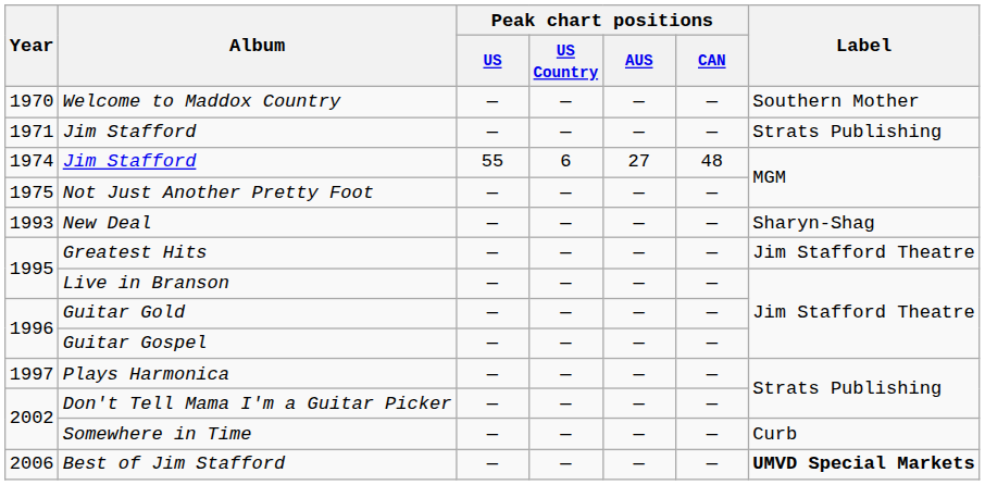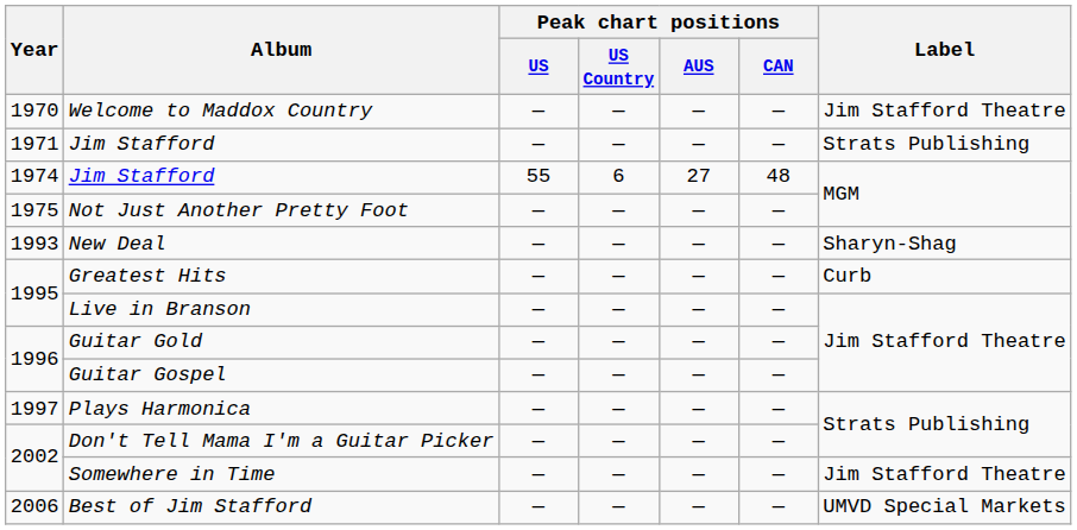 <table class="wikitable">
 <tr>
 <th rowspan="2">Year</th>
 <th rowspan="2">Album</th>
 <th colspan="4">Peak chart positions</th>
 <th rowspan="2">Label</th>
 </tr>
 <tr>
 <th width="45"><small><a href='#'>US</a></small></th>
 <th width="45"><small><a href='#'>US Country</a></small></th>
 <th width="45"><small><a href='#'>AUS</a></small></th>
 <th width="45"><small><a href='#'>CAN</a></small></th>
 </tr>
 <tr>
 <td>1970</td>
 <td><em>Welcome to Maddox Country</em></td>
 <td align="center">—</td>
 <td align="center">—</td>
 <td align="center">—</td>
 <td align="center">—</td>
-<td>Southern Mother</td>
+<td>Jim Stafford Theatre</td>
 </tr>
 <tr>
 <td>1971</td>
 <td><em>Jim Stafford</em></td>
 <td align="center">—</td>
 <td align="center">—</td>
 <td align="center">—</td>
 <td align="center">—</td>
 <td>Strats Publishing</td>
 </tr>
 <tr>
 <td>1974</td>
 <td><em><a href='#'>Jim Stafford</a></em></td>
 <td align="center">55</td>
 <td align="center">6</td>
 <td align="center">27</td>
 <td align="center">48</td>
 <td rowspan="2">MGM</td>
 </tr>
 <tr>
 <td>1975</td>
 <td><em>Not Just Another Pretty Foot</em></td>
 <td align="center">—</td>
 <td align="center">—</td>
 <td align="center">—</td>
 <td align="center">—</td>
 </tr>
 <tr>
 <td>1993</td>
 <td><em>New Deal</em></td>
 <td align="center">—</td>
 <td align="center">—</td>
 <td align="center">—</td>
 <td align="center">—</td>
 <td>Sharyn-Shag</td>
 </tr>
 <tr>
 <td rowspan="2">1995</td>
 <td><em>Greatest Hits</em></td>
 <td align="center">—</td>
 <td align="center">—</td>
 <td align="center">—</td>
 <td align="center">—</td>
-<td>Jim Stafford Theatre</td>
+<td>Curb</td>
 </tr>
 <tr>
 <td><em>Live in Branson</em></td>
 <td align="center">—</td>
 <td align="center">—</td>
 <td align="center">—</td>
 <td align="center">—</td>
 <td rowspan="3">Jim Stafford Theatre</td>
 </tr>
 <tr>
 <td rowspan="2">1996</td>
 <td><em>Guitar Gold</em></td>
 <td align="center">—</td>
 <td align="center">—</td>
 <td align="center">—</td>
 <td align="center">—</td>
 </tr>
 <tr>
 <td><em>Guitar Gospel</em></td>
 <td align="center">—</td>
 <td align="center">—</td>
 <td align="center">—</td>
 <td align="center">—</td>
 </tr>
 <tr>
 <td>1997</td>
 <td><em>Plays Harmonica</em></td>
 <td align="center">—</td>
 <td align="center">—</td>
 <td align="center">—</td>
 <td align="center">—</td>
 <td rowspan="2">Strats Publishing</td>
 </tr>
 <tr>
 <td rowspan="2">2002</td>
 <td><em>Don't Tell Mama I'm a Guitar Picker</em></td>
 <td align="center">—</td>
 <td align="center">—</td>
 <td align="center">—</td>
 <td align="center">—</td>
 </tr>
 <tr>
 <td><em>Somewhere in Time</em></td>
 <td align="center">—</td>
 <td align="center">—</td>
 <td align="center">—</td>
 <td align="center">—</td>
-<td>Curb</td>
+<td>Jim Stafford Theatre</td>
 </tr>
 <tr>
 <td>2006</td>
 <td><em>Best of Jim Stafford</em></td>
 <td align="center">—</td>
 <td align="center">—</td>
 <td align="center">—</td>
 <td align="center">—</td>
-<td><strong>UMVD Special Markets</strong></td>
+<td>UMVD Special Markets</td>
 </tr>
 </table>
